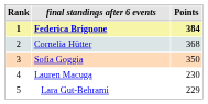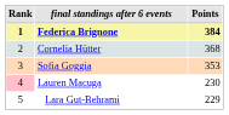 <table cellspacing="1" cellpadding="3" style="border:1px solid #AAAAAA;font-size:86%">
 <tr style="background-color: #E4E4E4;">
 <th style="border-bottom:1px solid #AAAAAA; width: 10px;">Rank</th>
 <th style="border-bottom:1px solid #AAAAAA; width: 200px;"><em>final standings after 6 events</em></th>
 <th style="border-bottom:1px solid #AAAAAA; width: 40px;">Points</th>
 </tr>
 <tr style="background:#f7f6a8;">
 <td align=center><strong>1</strong></td>
 <td> <strong><a href='#'>Federica Brignone</a></strong> </td>
 <td align=right><strong>384</strong></td>
 </tr>
 <tr style="background:#dce5e5;">
 <td align=center>2</td>
 <td> <a href='#'>Cornelia Hütter</a></td>
 <td align=right>368</td>
 </tr>
 <tr style="background:#ffdab9;">
 <td align=center>3</td>
 <td> <a href='#'>Sofia Goggia</a></td>
-<td align=right>350</td>
+<td align=right>353</td>
 </tr>
 <tr>
-<td align=center>4</td>
+<td align=center style="background: pink;">4</td>
 <td> <a href='#'>Lauren Macuga</a></td>
 <td align=right>230</td>
 </tr>
 <tr>
 <td align=center>5</td>
 <td>   <a href='#'>Lara Gut-Behrami</a></td>
 <td align=right>229</td>
 </tr>
 </table>
